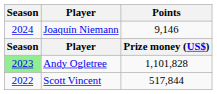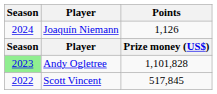 <table class="wikitable">
 <tr>
 <th>Season</th>
 <th>Player</th>
 <th>Points</th>
 </tr>
 <tr>
 <td align=center><a href='#'>2024</a></td>
 <td> <a href='#'>Joaquín Niemann</a></td>
-<td align=center>9,146</td>
+<td align=center>1,126</td>
 </tr>
 <tr>
 <th>Season</th>
 <th>Player</th>
 <th>Prize money (<a href='#'>US$</a>)</th>
 </tr>
 <tr>
 <td align=center style="background: lightgreen;"><a href='#'>2023</a></td>
 <td> <a href='#'>Andy Ogletree</a></td>
 <td align=center>1,101,828</td>
 </tr>
 <tr>
 <td align=center><a href='#'>2022</a></td>
 <td> <a href='#'>Scott Vincent</a></td>
-<td align=center>517,844</td>
+<td align=center>517,845</td>
 </tr>
 </table>
